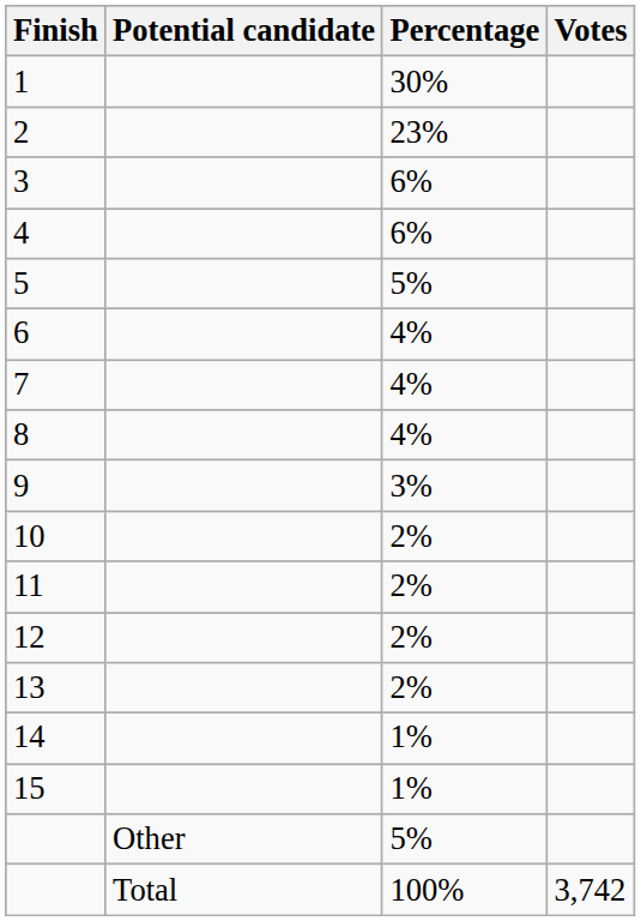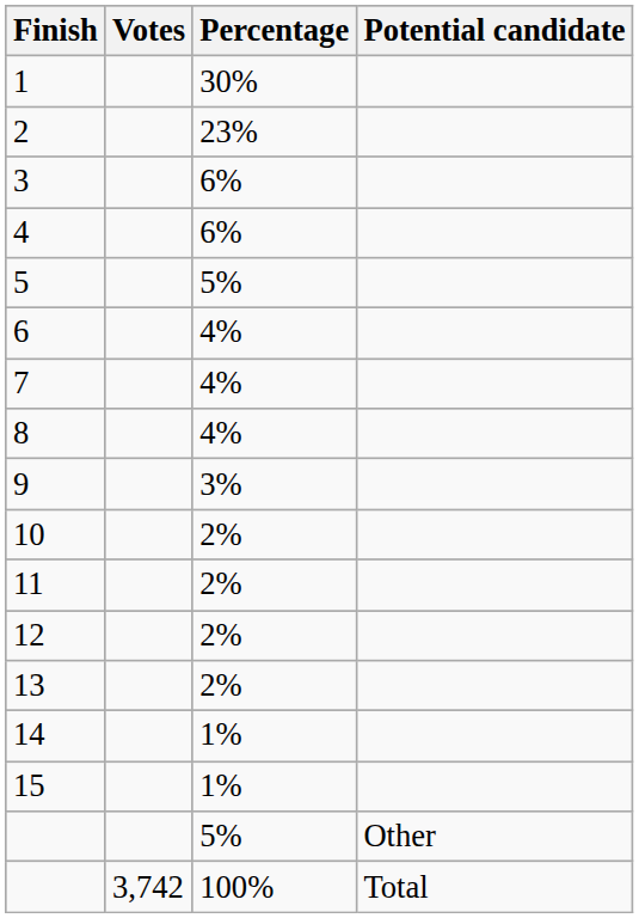 <table class="wikitable sortable">
 <tr>
 <th>Finish</th>
+<th>Votes</th>
+<th>Percentage</th>
 <th>Potential candidate</th>
-<th>Percentage</th>
-<th>Votes</th>
 </tr>
 <tr>
 <td>1</td>
 <td></td>
 <td>30%</td>
 <td></td>
 </tr>
 <tr>
 <td>2</td>
 <td></td>
 <td>23%</td>
 <td></td>
 </tr>
 <tr>
 <td>3</td>
 <td></td>
 <td>6%</td>
 <td></td>
 </tr>
 <tr>
 <td>4</td>
 <td></td>
 <td>6%</td>
 <td></td>
 </tr>
 <tr>
 <td>5</td>
 <td></td>
 <td>5%</td>
 <td></td>
 </tr>
 <tr>
 <td>6</td>
 <td></td>
 <td>4%</td>
 <td></td>
 </tr>
 <tr>
 <td>7</td>
 <td></td>
 <td>4%</td>
 <td></td>
 </tr>
 <tr>
 <td>8</td>
 <td></td>
 <td>4%</td>
 <td></td>
 </tr>
 <tr>
 <td>9</td>
 <td></td>
 <td>3%</td>
 <td></td>
 </tr>
 <tr>
 <td>10</td>
 <td></td>
 <td>2%</td>
 <td></td>
 </tr>
 <tr>
 <td>11</td>
 <td></td>
 <td>2%</td>
 <td></td>
 </tr>
 <tr>
 <td>12</td>
 <td></td>
 <td>2%</td>
 <td></td>
 </tr>
 <tr>
 <td>13</td>
 <td></td>
 <td>2%</td>
 <td></td>
 </tr>
 <tr>
 <td>14</td>
 <td></td>
 <td>1%</td>
 <td></td>
 </tr>
 <tr>
 <td>15</td>
 <td></td>
 <td>1%</td>
 <td></td>
 </tr>
 <tr>
 <td></td>
+<td></td>
+<td>5%</td>
 <td>Other</td>
-<td>5%</td>
-<td></td>
 </tr>
 <tr>
 <td></td>
+<td>3,742</td>
+<td>100%</td>
 <td>Total</td>
-<td>100%</td>
-<td>3,742</td>
 </tr>
 </table>
